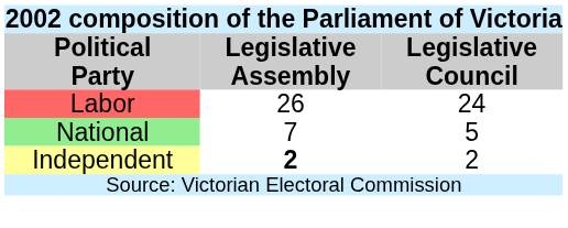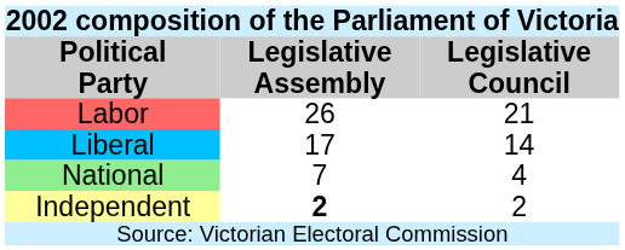 <table class="toccolours" align="right" cellpadding="0" cellspacing="0" style="margin-right: .5em; margin-top: .4em;font-size: 90%;">
 <tr>
 <th colspan=3 bgcolor="#cceeff" align="center">2002 composition of the Parliament of Victoria</th>
 </tr>
 <tr>
 </tr>
 <tr bgcolor="#cccccc" valign="top">
 <th>Political<br>Party</th>
 <th>Legislative<br>Assembly</th>
 <th>Legislative<br>Council</th>
 </tr>
 <tr>
 <td align="center" bgcolor="FF6666">Labor</td>
 <td align="center">26</td>
-<td align="center">24</td>
+<td align="center">21</td>
+</tr>
+<tr>
+<td align="center" bgcolor="00BFFF">Liberal</td>
+<td align="center">17</td>
+<td align="center">14</td>
 </tr>
 <tr>
 <td align="center" bgcolor="90EE90">National</td>
 <td align="center">7</td>
-<td align="center">5</td>
+<td align="center">4</td>
 </tr>
 <tr>
 <td align="center" bgcolor="ffff99">Independent</td>
 <td align="center"><strong>2</strong></td>
 <td align="center">2</td>
 </tr>
 <tr>
 <td style="font-size: 80%" colspan=3 bgcolor="#cceeff" align="center">Source: Victorian Electoral Commission</td>
 </tr>
 <tr>
 </tr>
 </table>
